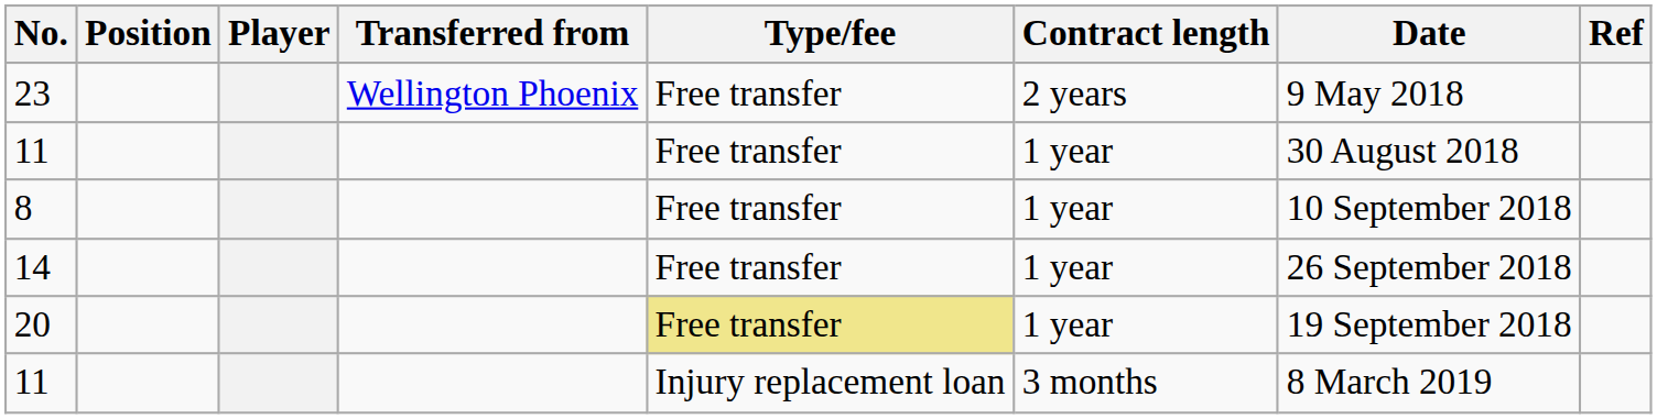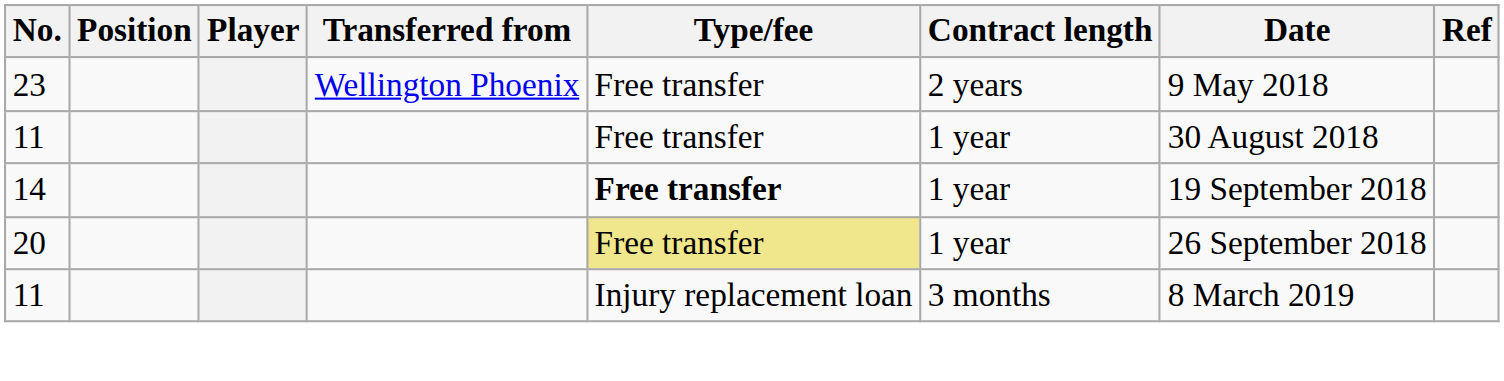 <table class="wikitable plainrowheaders sortable" style="text-align:center; text-align:left">
 <tr>
 <th scope="col">No.</th>
 <th scope="col">Position</th>
 <th scope="col">Player</th>
 <th scope="col">Transferred from</th>
 <th scope="col">Type/fee</th>
 <th scope="col">Contract length</th>
 <th scope="col">Date</th>
 <th scope="col" class="unsortable">Ref</th>
 </tr>
 <tr>
 <td>23</td>
 <td></td>
 <th scope="row"></th>
 <td><a href='#'>Wellington Phoenix</a></td>
 <td>Free transfer</td>
 <td>2 years</td>
 <td>9 May 2018</td>
 <td></td>
 </tr>
 <tr>
 <td>11</td>
 <td></td>
 <th scope="row"></th>
 <td></td>
 <td>Free transfer</td>
 <td>1 year</td>
 <td>30 August 2018</td>
 <td></td>
 </tr>
 <tr>
-<td>8</td>
-<td></td>
-<th scope="row"></th>
-<td></td>
-<td>Free transfer</td>
-<td>1 year</td>
-<td>10 September 2018</td>
-<td></td>
-</tr>
-<tr>
 <td>14</td>
 <td></td>
 <th scope="row"></th>
 <td></td>
-<td>Free transfer</td>
+<td><strong>Free transfer</strong></td>
 <td>1 year</td>
-<td>26 September 2018</td>
+<td>19 September 2018</td>
 <td></td>
 </tr>
 <tr>
 <td>20</td>
 <td></td>
 <th scope="row"></th>
 <td></td>
 <td style="background: khaki;">Free transfer</td>
 <td>1 year</td>
-<td>19 September 2018</td>
+<td>26 September 2018</td>
 <td></td>
 </tr>
 <tr>
 <td>11</td>
 <td></td>
 <th scope="row"></th>
 <td></td>
 <td>Injury replacement loan</td>
 <td>3 months</td>
 <td>8 March 2019</td>
 <td></td>
 </tr>
 </table>
